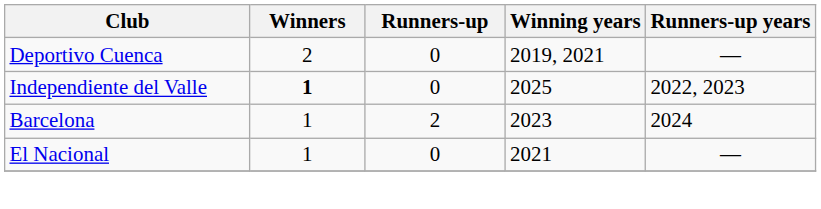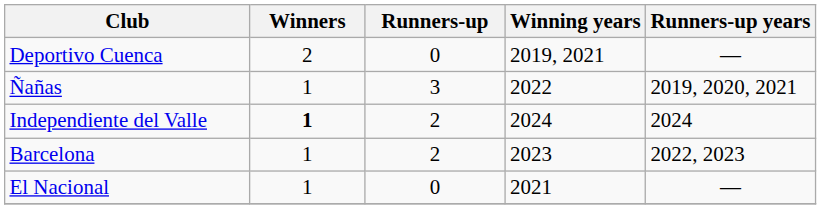 <table class="wikitable sortable">
 <tr>
 <th scope=col class="unsortable" width=180>Club</th>
 <th scope=col width=80>Winners</th>
 <th scope=col width=100>Runners-up</th>
 <th scope=col class="unsortable">Winning years</th>
 <th scope=col class="unsortable">Runners-up years</th>
 </tr>
 <tr>
 <td><a href='#'>Deportivo Cuenca</a></td>
 <td align=center>2</td>
 <td align=center>0</td>
 <td>2019, 2021</td>
 <td align=center>—</td>
 </tr>
 <tr>
+<td><a href='#'>Ñañas</a></td>
+<td align=center>1</td>
+<td align=center>3</td>
+<td>2022</td>
+<td>2019, 2020, 2021</td>
+</tr>
+<tr>
 <td><a href='#'>Independiente del Valle</a></td>
 <td align=center><strong>1</strong></td>
-<td align=center>0</td>
-<td>2025</td>
-<td>2022, 2023</td>
+<td align=center>2</td>
+<td>2024</td>
+<td>2024</td>
 </tr>
 <tr>
 <td><a href='#'>Barcelona</a></td>
 <td align=center>1</td>
 <td align=center>2</td>
 <td>2023</td>
-<td>2024</td>
+<td>2022, 2023</td>
 </tr>
 <tr>
 <td><a href='#'>El Nacional</a></td>
 <td align=center>1</td>
 <td align=center>0</td>
 <td>2021</td>
 <td align=center>—</td>
 </tr>
 <tr>
 </tr>
 </table>
